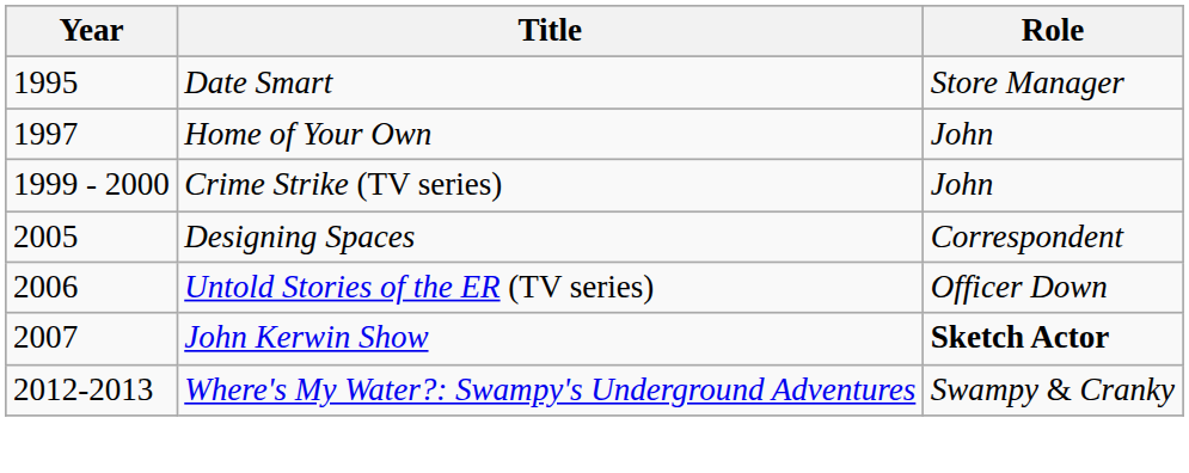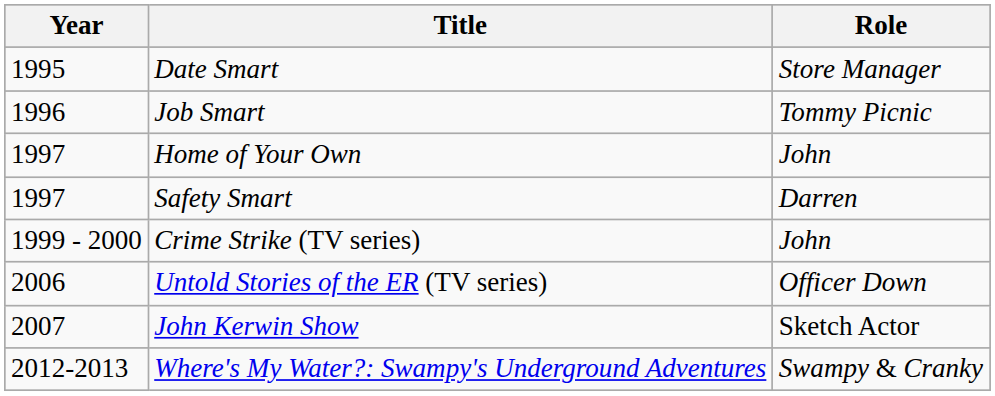 <table class="wikitable sortable">
 <tr>
 <th>Year</th>
 <th>Title</th>
 <th>Role</th>
 </tr>
 <tr>
 <td>1995</td>
 <td><em>Date Smart</em></td>
 <td><em>Store Manager</em></td>
 </tr>
 <tr>
+<td>1996</td>
+<td><em>Job Smart</em></td>
+<td><em>Tommy Picnic</em></td>
+</tr>
+<tr>
 <td>1997</td>
 <td><em>Home of Your Own</em></td>
 <td><em>John</em></td>
 </tr>
 <tr>
+<td>1997</td>
+<td><em>Safety Smart</em></td>
+<td><em>Darren</em></td>
+</tr>
+<tr>
 <td>1999 - 2000</td>
 <td><em>Crime Strike</em> (TV series)</td>
 <td><em>John</em></td>
-</tr>
-<tr>
-<td>2005</td>
-<td><em>Designing Spaces</em></td>
-<td><em>Correspondent</em></td>
 </tr>
 <tr>
 <td>2006</td>
 <td><em><a href='#'>Untold Stories of the ER</a></em> (TV series)</td>
 <td><em>Officer Down</em></td>
 </tr>
 <tr>
 <td>2007</td>
 <td><em><a href='#'>John Kerwin Show</a></em></td>
-<td><strong>Sketch Actor</strong></td>
+<td>Sketch Actor</td>
 </tr>
 <tr>
 <td>2012-2013</td>
 <td><em><a href='#'>Where's My Water?: Swampy's Underground Adventures</a></em></td>
 <td><em>Swampy</em> & <em>Cranky</em></td>
 </tr>
 </table>
